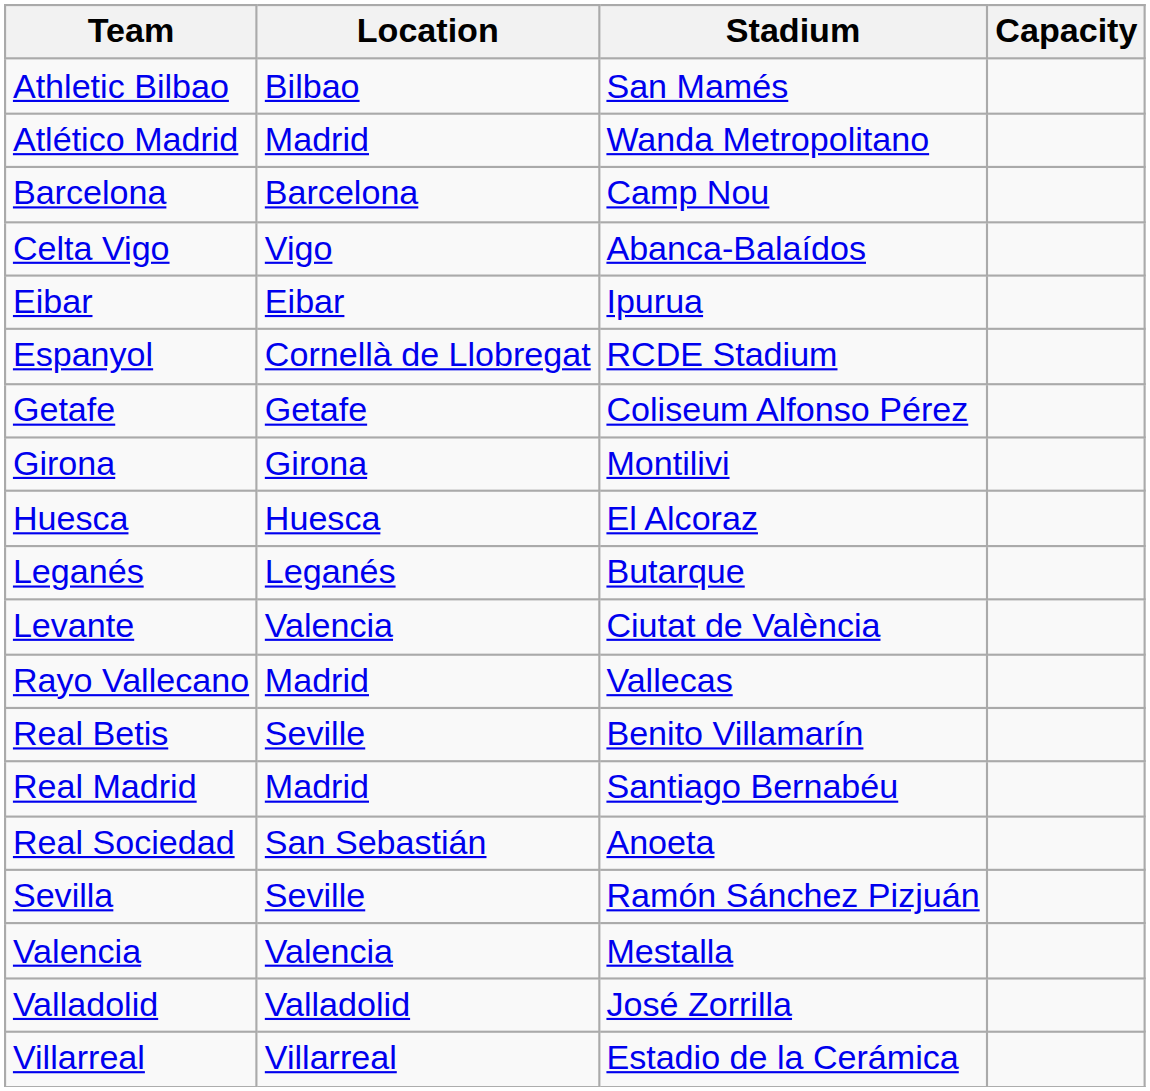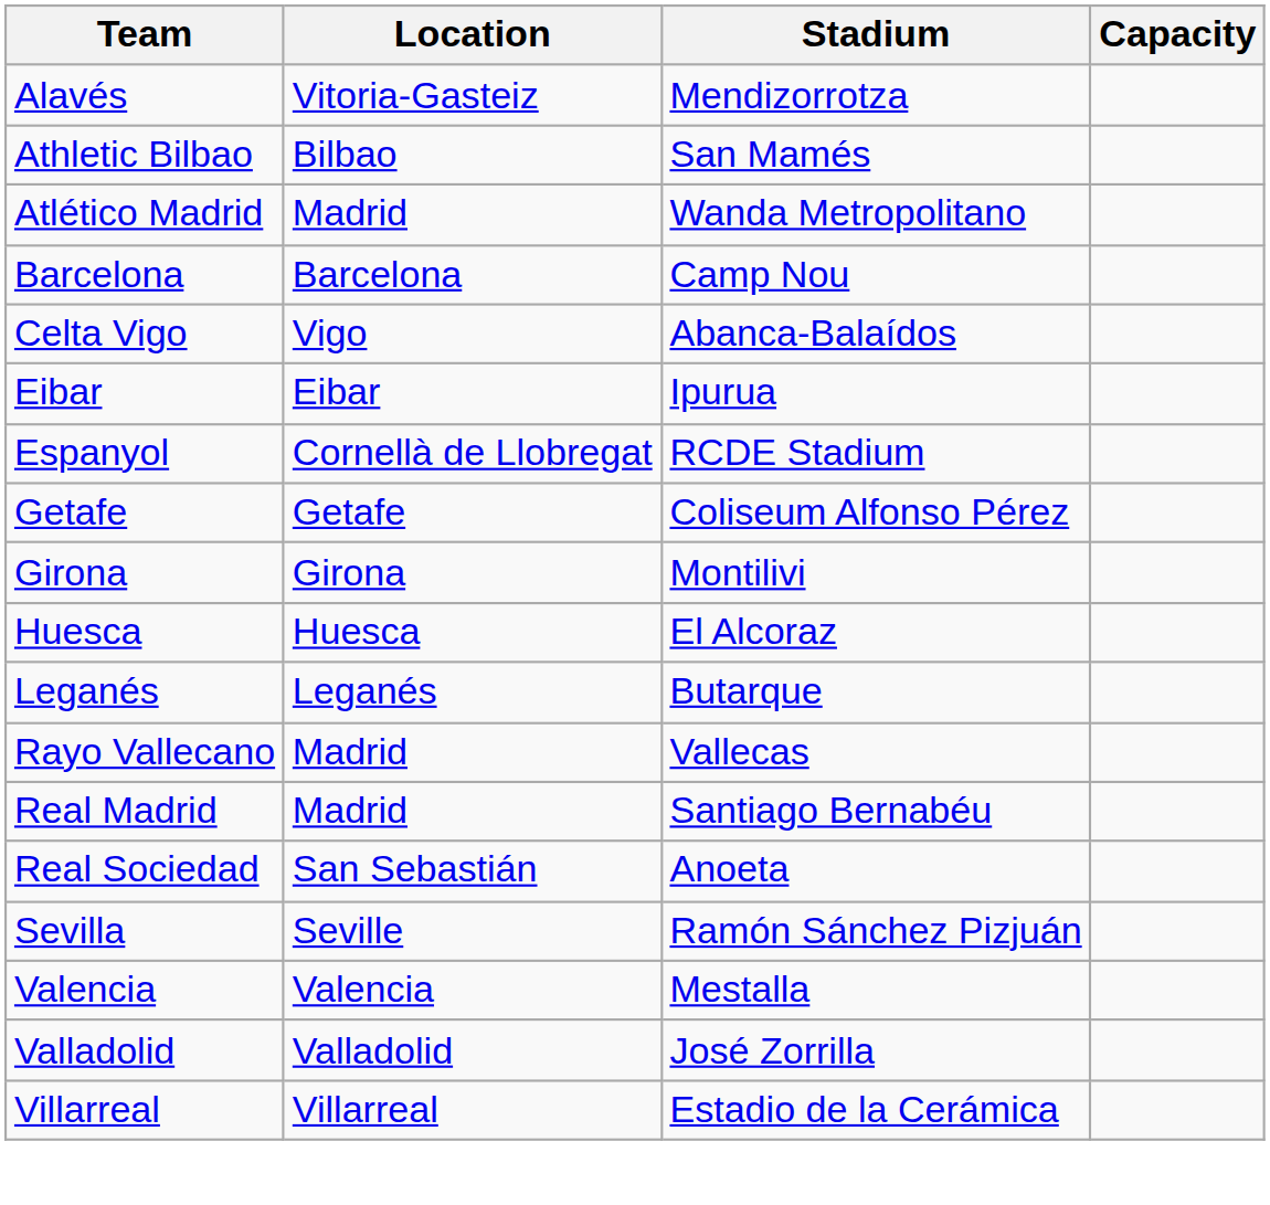 <table class="wikitable sortable" style="text-align: left;">
 <tr>
 <th>Team</th>
 <th>Location</th>
 <th>Stadium</th>
 <th>Capacity</th>
+</tr>
+<tr>
+<td><a href='#'>Alavés</a></td>
+<td><a href='#'>Vitoria-Gasteiz</a></td>
+<td><a href='#'>Mendizorrotza</a></td>
+<td align="center"></td>
 </tr>
 <tr>
 <td><a href='#'>Athletic Bilbao</a></td>
 <td><a href='#'>Bilbao</a></td>
 <td><a href='#'>San Mamés</a></td>
 <td align="center"></td>
 </tr>
 <tr>
 <td><a href='#'>Atlético Madrid</a></td>
 <td><a href='#'>Madrid</a></td>
 <td><a href='#'>Wanda Metropolitano</a></td>
 <td align="center"></td>
 </tr>
 <tr>
 <td><a href='#'>Barcelona</a></td>
 <td><a href='#'>Barcelona</a></td>
 <td><a href='#'>Camp Nou</a></td>
 <td align="center"></td>
 </tr>
 <tr>
 <td><a href='#'>Celta Vigo</a></td>
 <td><a href='#'>Vigo</a></td>
 <td><a href='#'>Abanca-Balaídos</a></td>
 <td align="center"></td>
 </tr>
 <tr>
 <td><a href='#'>Eibar</a></td>
 <td><a href='#'>Eibar</a></td>
 <td><a href='#'>Ipurua</a></td>
 <td align="center"></td>
 </tr>
 <tr>
 <td><a href='#'>Espanyol</a></td>
 <td><a href='#'>Cornellà de Llobregat</a></td>
 <td><a href='#'>RCDE Stadium</a></td>
 <td align="center"></td>
 </tr>
 <tr>
 <td><a href='#'>Getafe</a></td>
 <td><a href='#'>Getafe</a></td>
 <td><a href='#'>Coliseum Alfonso Pérez</a></td>
 <td align="center"></td>
 </tr>
 <tr>
 <td><a href='#'>Girona</a></td>
 <td><a href='#'>Girona</a></td>
 <td><a href='#'>Montilivi</a></td>
 <td align="center"></td>
 </tr>
 <tr>
 <td><a href='#'>Huesca</a></td>
 <td><a href='#'>Huesca</a></td>
 <td><a href='#'>El Alcoraz</a></td>
 <td align="center"></td>
 </tr>
 <tr>
 <td><a href='#'>Leganés</a></td>
 <td><a href='#'>Leganés</a></td>
 <td><a href='#'>Butarque</a></td>
 <td align="center"></td>
 </tr>
 <tr>
-<td><a href='#'>Levante</a></td>
-<td><a href='#'>Valencia</a></td>
-<td><a href='#'>Ciutat de València</a></td>
-<td align="center"></td>
-</tr>
-<tr>
 <td><a href='#'>Rayo Vallecano</a></td>
 <td><a href='#'>Madrid</a></td>
 <td><a href='#'>Vallecas</a></td>
-<td align="center"></td>
-</tr>
-<tr>
-<td><a href='#'>Real Betis</a></td>
-<td><a href='#'>Seville</a></td>
-<td><a href='#'>Benito Villamarín</a></td>
 <td align="center"></td>
 </tr>
 <tr>
 <td><a href='#'>Real Madrid</a></td>
 <td><a href='#'>Madrid</a></td>
 <td><a href='#'>Santiago Bernabéu</a></td>
 <td align="center"></td>
 </tr>
 <tr>
 <td><a href='#'>Real Sociedad</a></td>
 <td><a href='#'>San Sebastián</a></td>
 <td><a href='#'>Anoeta</a></td>
 <td align="center"></td>
 </tr>
 <tr>
 <td><a href='#'>Sevilla</a></td>
 <td><a href='#'>Seville</a></td>
 <td><a href='#'>Ramón Sánchez Pizjuán</a></td>
 <td align="center"></td>
 </tr>
 <tr>
 <td><a href='#'>Valencia</a></td>
 <td><a href='#'>Valencia</a></td>
 <td><a href='#'>Mestalla</a></td>
 <td align="center"></td>
 </tr>
 <tr>
 <td><a href='#'>Valladolid</a></td>
 <td><a href='#'>Valladolid</a></td>
 <td><a href='#'>José Zorrilla</a></td>
 <td align="center"></td>
 </tr>
 <tr>
 <td><a href='#'>Villarreal</a></td>
 <td><a href='#'>Villarreal</a></td>
 <td><a href='#'>Estadio de la Cerámica</a></td>
 <td align="center"></td>
 </tr>
 </table>
